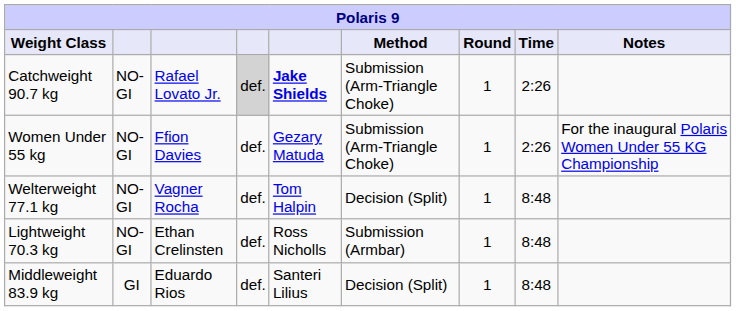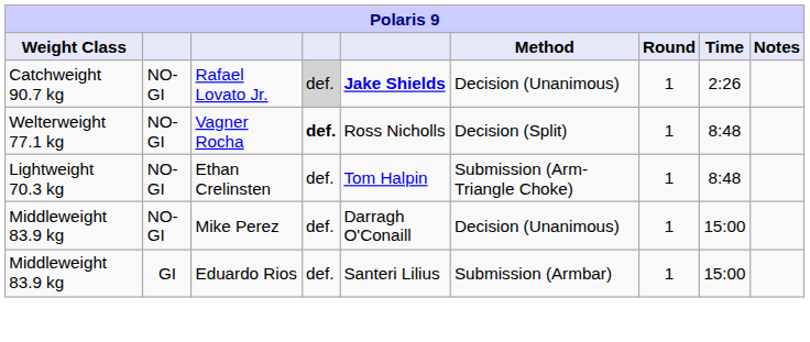 <table class="wikitable" style="font-size: 80%;">
 <tr>
 <th colspan="9" style="background-color: #ccf; color: #000080; text-align: center;"><strong>Polaris 9</strong></th>
 </tr>
 <tr>
 <th colspan="1" style="background-color: #E6E8FA; color: #000000; text-align: center;">Weight Class</th>
 <th colspan="1" style="background-color: #E6E8FA; color: #000000; text-align: center;"></th>
 <th colspan="1" style="background-color: #E6E8FA; color: #000000; text-align: center;"></th>
 <th colspan="1" style="background-color: #E6E8FA; color: #000000; text-align: center;"></th>
 <th colspan="1" style="background-color: #E6E8FA; color: #000000; text-align: center;"></th>
 <th colspan="1" style="background-color: #E6E8FA; color: #000000; text-align: center;">Method</th>
 <th colspan="1" style="background-color: #E6E8FA; color: #000000; text-align: center;">Round</th>
 <th colspan="1" style="background-color: #E6E8FA; color: #000000; text-align: center;">Time</th>
 <th colspan="1" style="background-color: #E6E8FA; color: #000000; text-align: center;">Notes</th>
 </tr>
 <tr>
 <td>Catchweight 90.7 kg</td>
 <td>NO-GI</td>
 <td> <a href='#'>Rafael Lovato Jr.</a></td>
 <td style="background: lightgrey;">def.</td>
 <td><strong> <a href='#'>Jake Shields</a></strong></td>
-<td>Submission (Arm-Triangle Choke)</td>
+<td>Decision (Unanimous)</td>
 <td align=center>1</td>
 <td align=center>2:26</td>
 <td></td>
 </tr>
 <tr>
-<td>Women Under 55 kg</td>
-<td>NO-GI</td>
-<td> <a href='#'>Ffion Davies</a></td>
-<td>def.</td>
-<td> <a href='#'>Gezary Matuda</a></td>
-<td>Submission (Arm-Triangle Choke)</td>
-<td align=center>1</td>
-<td align=center>2:26</td>
-<td>For the inaugural <a href='#'>Polaris Women Under 55 KG Championship</a></td>
-</tr>
-<tr>
 <td>Welterweight 77.1 kg</td>
 <td>NO-GI</td>
 <td> <a href='#'>Vagner Rocha</a></td>
-<td>def.</td>
-<td> <a href='#'>Tom Halpin</a></td>
+<td><strong>def.</strong></td>
+<td> Ross Nicholls</td>
 <td>Decision (Split)</td>
 <td align=center>1</td>
 <td align=center>8:48</td>
 <td></td>
 </tr>
 <tr>
 <td>Lightweight 70.3 kg</td>
 <td>NO-GI</td>
 <td> Ethan Crelinsten</td>
 <td>def.</td>
-<td> Ross Nicholls</td>
-<td>Submission (Armbar)</td>
+<td> <a href='#'>Tom Halpin</a></td>
+<td>Submission (Arm-Triangle Choke)</td>
 <td align=center>1</td>
 <td align=center>8:48</td>
+<td></td>
+</tr>
+<tr>
+<td>Middleweight 83.9 kg</td>
+<td>NO-GI</td>
+<td> Mike Perez</td>
+<td>def.</td>
+<td> Darragh O'Conaill</td>
+<td>Decision (Unanimous)</td>
+<td align=center>1</td>
+<td align=center>15:00</td>
 <td></td>
 </tr>
 <tr>
 <td>Middleweight 83.9 kg</td>
 <td align=center>GI</td>
 <td> Eduardo Rios</td>
 <td>def.</td>
 <td> Santeri Lilius</td>
-<td>Decision (Split)</td>
+<td>Submission (Armbar)</td>
 <td align=center>1</td>
-<td align=center>8:48</td>
+<td align=center>15:00</td>
 <td></td>
 </tr>
 </table>
